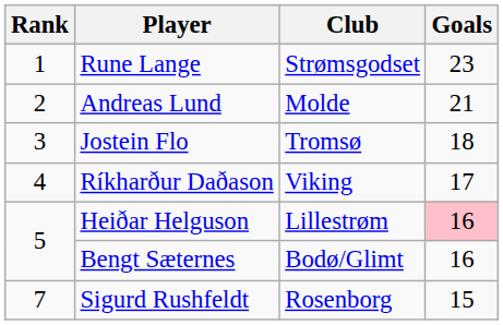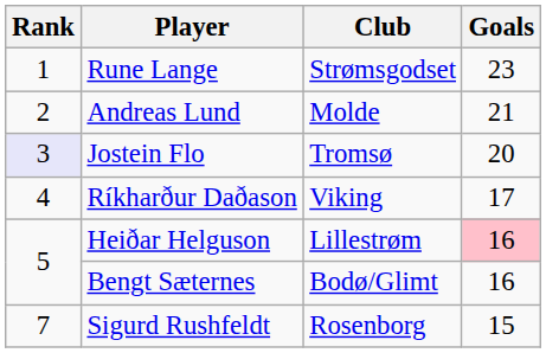 <table class="wikitable" style="text-align:center">
 <tr>
 <th>Rank</th>
 <th>Player</th>
 <th>Club</th>
 <th>Goals</th>
 </tr>
 <tr>
 <td>1</td>
 <td align="left"> <a href='#'>Rune Lange</a></td>
 <td align="left"><a href='#'>Strømsgodset</a></td>
 <td>23</td>
 </tr>
 <tr>
 <td>2</td>
 <td align="left"> <a href='#'>Andreas Lund</a></td>
 <td align="left"><a href='#'>Molde</a></td>
 <td>21</td>
 </tr>
 <tr>
-<td>3</td>
+<td style="background: lavender;">3</td>
 <td align="left"> <a href='#'>Jostein Flo</a></td>
 <td align="left"><a href='#'>Tromsø</a></td>
-<td>18</td>
+<td>20</td>
 </tr>
 <tr>
 <td>4</td>
 <td align="left"> <a href='#'>Ríkharður Daðason</a></td>
 <td align="left"><a href='#'>Viking</a></td>
 <td>17</td>
 </tr>
 <tr>
 <td rowspan="2">5</td>
 <td align="left"> <a href='#'>Heiðar Helguson</a></td>
 <td align="left"><a href='#'>Lillestrøm</a></td>
 <td style="background: pink;">16</td>
 </tr>
 <tr>
 <td align="left"> <a href='#'>Bengt Sæternes</a></td>
 <td align="left"><a href='#'>Bodø/Glimt</a></td>
 <td>16</td>
 </tr>
 <tr>
 <td>7</td>
 <td align="left"> <a href='#'>Sigurd Rushfeldt</a></td>
 <td align="left"><a href='#'>Rosenborg</a></td>
 <td>15</td>
 </tr>
 </table>
